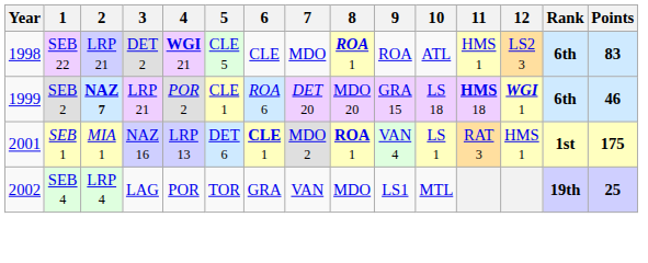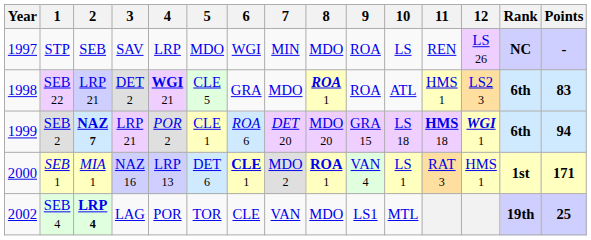 <table class="wikitable" style="text-align:center; font-size:95%">
 <tr>
 <th>Year</th>
 <th>1</th>
 <th>2</th>
 <th>3</th>
 <th>4</th>
 <th>5</th>
 <th>6</th>
 <th>7</th>
 <th>8</th>
 <th>9</th>
 <th>10</th>
 <th>11</th>
 <th>12</th>
 <th>Rank</th>
 <th>Points</th>
 </tr>
 <tr>
+<td><a href='#'>1997</a></td>
+<td><a href='#'>STP</a></td>
+<td><a href='#'>SEB</a></td>
+<td><a href='#'>SAV</a></td>
+<td><a href='#'>LRP</a></td>
+<td><a href='#'>MDO</a></td>
+<td><a href='#'>WGI</a></td>
+<td><a href='#'>MIN</a></td>
+<td><a href='#'>MDO</a></td>
+<td><a href='#'>ROA</a></td>
+<td><a href='#'>LS</a></td>
+<td><a href='#'>REN</a></td>
+<td style="background:#EFCFFF;"><a href='#'>LS</a><br><small>26</small></td>
+<td style="background:#CFCFFF;"><strong>NC</strong></td>
+<td style="background:#CFCFFF;"><strong>-</strong></td>
+</tr>
+<tr>
 <td><a href='#'>1998</a></td>
 <td style="background:#EFCFFF;"><a href='#'>SEB</a><br><small>22</small></td>
 <td style="background:#CFCFFF;"><a href='#'>LRP</a><br><small>21</small></td>
 <td style="background:#DFDFDF;"><a href='#'>DET</a><br><small>2</small></td>
 <td style="background:#EFCFFF;"><strong><a href='#'>WGI</a></strong><br><small>21</small></td>
 <td style="background:#DFFFDF;"><a href='#'>CLE</a><br><small>5</small></td>
-<td><a href='#'>CLE</a></td>
+<td><a href='#'>GRA</a></td>
 <td><a href='#'>MDO</a></td>
 <td style="background:#FFFFBF;"><strong><em><a href='#'>ROA</a></em></strong> <br><small>1</small></td>
 <td><a href='#'>ROA</a></td>
 <td><a href='#'>ATL</a></td>
 <td style="background:#FFFFBF;"><a href='#'>HMS</a><br><small>1</small></td>
 <td style="background:#FFDF9F;"><a href='#'>LS2</a><br><small>3</small></td>
 <td style="background:#CFEAFF;"><strong>6th</strong></td>
 <td style="background:#CFEAFF;"><strong>83</strong></td>
 </tr>
 <tr>
 <td><a href='#'>1999</a></td>
 <td style="background:#DFDFDF;"><a href='#'>SEB</a><br><small>2</small></td>
 <td style="background:#CFEAFF;"><strong><a href='#'>NAZ</a><br><small>7</small></strong></td>
 <td style="background:#EFCFFF;"><a href='#'>LRP</a><br><small>21</small></td>
 <td style="background:#DFDFDF;"><em><a href='#'>POR</a></em><br><small>2</small></td>
 <td style="background:#FFFFBF;"><a href='#'>CLE</a><br><small>1</small></td>
 <td style="background:#CFEAFF;"><em><a href='#'>ROA</a></em><br><small>6</small></td>
 <td style="background:#EFCFFF;"><em><a href='#'>DET</a></em><br><small>20</small></td>
 <td style="background:#EFCFFF;"><a href='#'>MDO</a><br><small>20</small></td>
 <td style="background:#EFCFFF;"><a href='#'>GRA</a><br><small>15</small></td>
 <td style="background:#EFCFFF;"><a href='#'>LS</a><br><small>18</small></td>
 <td style="background:#EFCFFF;"><strong><a href='#'>HMS</a></strong><br><small>18</small></td>
 <td style="background:#FFFFBF;"><strong><em><a href='#'>WGI</a></em></strong><br><small>1</small></td>
 <td style="background:#CFEAFF;"><strong>6th</strong></td>
-<td style="background:#CFEAFF;"><strong>46</strong></td>
+<td style="background:#CFEAFF;"><strong>94</strong></td>
 </tr>
 <tr>
-<td><a href='#'>2001</a></td>
+<td><a href='#'>2000</a></td>
 <td style="background:#FFFFBF;"><em><a href='#'>SEB</a></em><br><small>1</small></td>
 <td style="background:#FFFFBF;"><em><a href='#'>MIA</a></em><br><small>1</small></td>
 <td style="background:#CFCFFF;"><a href='#'>NAZ</a><br><small>16</small></td>
 <td style="background:#CFCFFF;"><a href='#'>LRP</a><br><small>13</small></td>
 <td style="background:#CFEAFF;"><a href='#'>DET</a><br><small>6</small></td>
 <td style="background:#FFFFBF;"><strong><a href='#'>CLE</a></strong><br><small>1</small></td>
 <td style="background:#DFDFDF;"><a href='#'>MDO</a><br><small>2</small></td>
 <td style="background:#FFFFBF;"><strong><a href='#'>ROA</a></strong><br><small>1</small></td>
 <td style="background:#DFFFDF;"><a href='#'>VAN</a><br><small>4</small></td>
 <td style="background:#FFFFBF;"><a href='#'>LS</a><br><small>1</small></td>
 <td style="background:#FFDF9F;"><a href='#'>RAT</a><br><small>3</small></td>
 <td style="background:#FFFFBF;"><a href='#'>HMS</a><br><small>1</small></td>
 <td style="background:#FFFFBF;"><strong>1st</strong></td>
-<td style="background:#FFFFBF;"><strong>175</strong></td>
+<td style="background:#FFFFBF;"><strong>171</strong></td>
 </tr>
 <tr>
 <td><a href='#'>2002</a></td>
 <td style="background:#DFFFDF;"><a href='#'>SEB</a><br><small>4</small></td>
-<td style="background:#DFFFDF;"><a href='#'>LRP</a><br><small>4</small></td>
+<td style="background:#DFFFDF;"><strong><a href='#'>LRP</a><br><small>4</small></strong></td>
 <td><a href='#'>LAG</a></td>
 <td><a href='#'>POR</a></td>
 <td><a href='#'>TOR</a></td>
-<td><a href='#'>GRA</a></td>
+<td><a href='#'>CLE</a></td>
 <td><a href='#'>VAN</a></td>
 <td><a href='#'>MDO</a></td>
 <td><a href='#'>LS1</a></td>
 <td><a href='#'>MTL</a></td>
 <th></th>
 <th></th>
 <td style="background:#CFCFFF;"><strong>19th</strong></td>
 <td style="background:#CFCFFF;"><strong>25</strong></td>
 </tr>
 </table>
